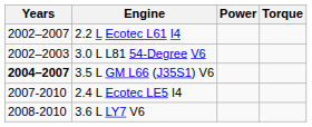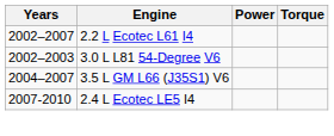 <table class="wikitable">
 <tr>
 <th>Years</th>
 <th>Engine</th>
 <th>Power</th>
 <th>Torque</th>
 </tr>
 <tr>
 <td>2002–2007</td>
 <td>2.2 <a href='#'>L</a> <a href='#'>Ecotec L61</a> <a href='#'>I4</a></td>
 <td></td>
 <td></td>
 </tr>
 <tr>
 <td>2002–2003</td>
 <td>3.0 L L81 <a href='#'>54-Degree</a> <a href='#'>V6</a></td>
 <td></td>
 <td></td>
 </tr>
 <tr>
-<td><strong>2004–2007</strong></td>
+<td>2004–2007</td>
 <td>3.5 L <a href='#'>GM L66</a> (<a href='#'>J35S1</a>) V6</td>
 <td></td>
 <td></td>
 </tr>
 <tr>
 <td>2007-2010</td>
 <td>2.4 L <a href='#'>Ecotec LE5</a> I4</td>
 <td></td>
 <td></td>
 </tr>
-<tr>
-<td>2008-2010</td>
-<td>3.6 L <a href='#'>LY7</a> V6</td>
-<td></td>
-<td></td>
-</tr>
 </table>
